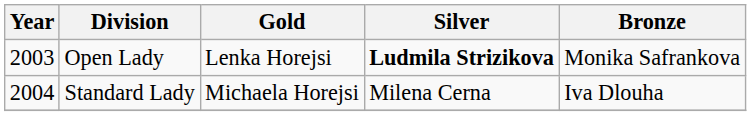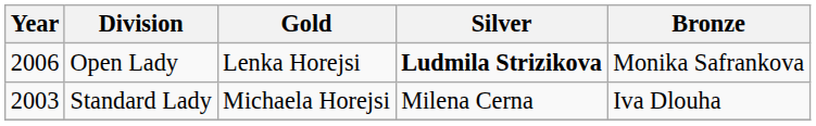 <table class="wikitable sortable" style="text-align: left;">
 <tr>
 <th>Year</th>
 <th>Division</th>
 <th> Gold</th>
 <th> Silver</th>
 <th> Bronze</th>
 </tr>
 <tr>
-<td>2003</td>
+<td>2006</td>
 <td>Open Lady</td>
 <td>Lenka Horejsi</td>
 <td><strong>Ludmila Strizikova</strong></td>
 <td>Monika Safrankova</td>
 </tr>
 <tr>
-<td>2004</td>
+<td>2003</td>
 <td>Standard Lady</td>
 <td>Michaela Horejsi</td>
 <td>Milena Cerna</td>
 <td>Iva Dlouha</td>
 </tr>
 <tr>
 </tr>
 </table>
